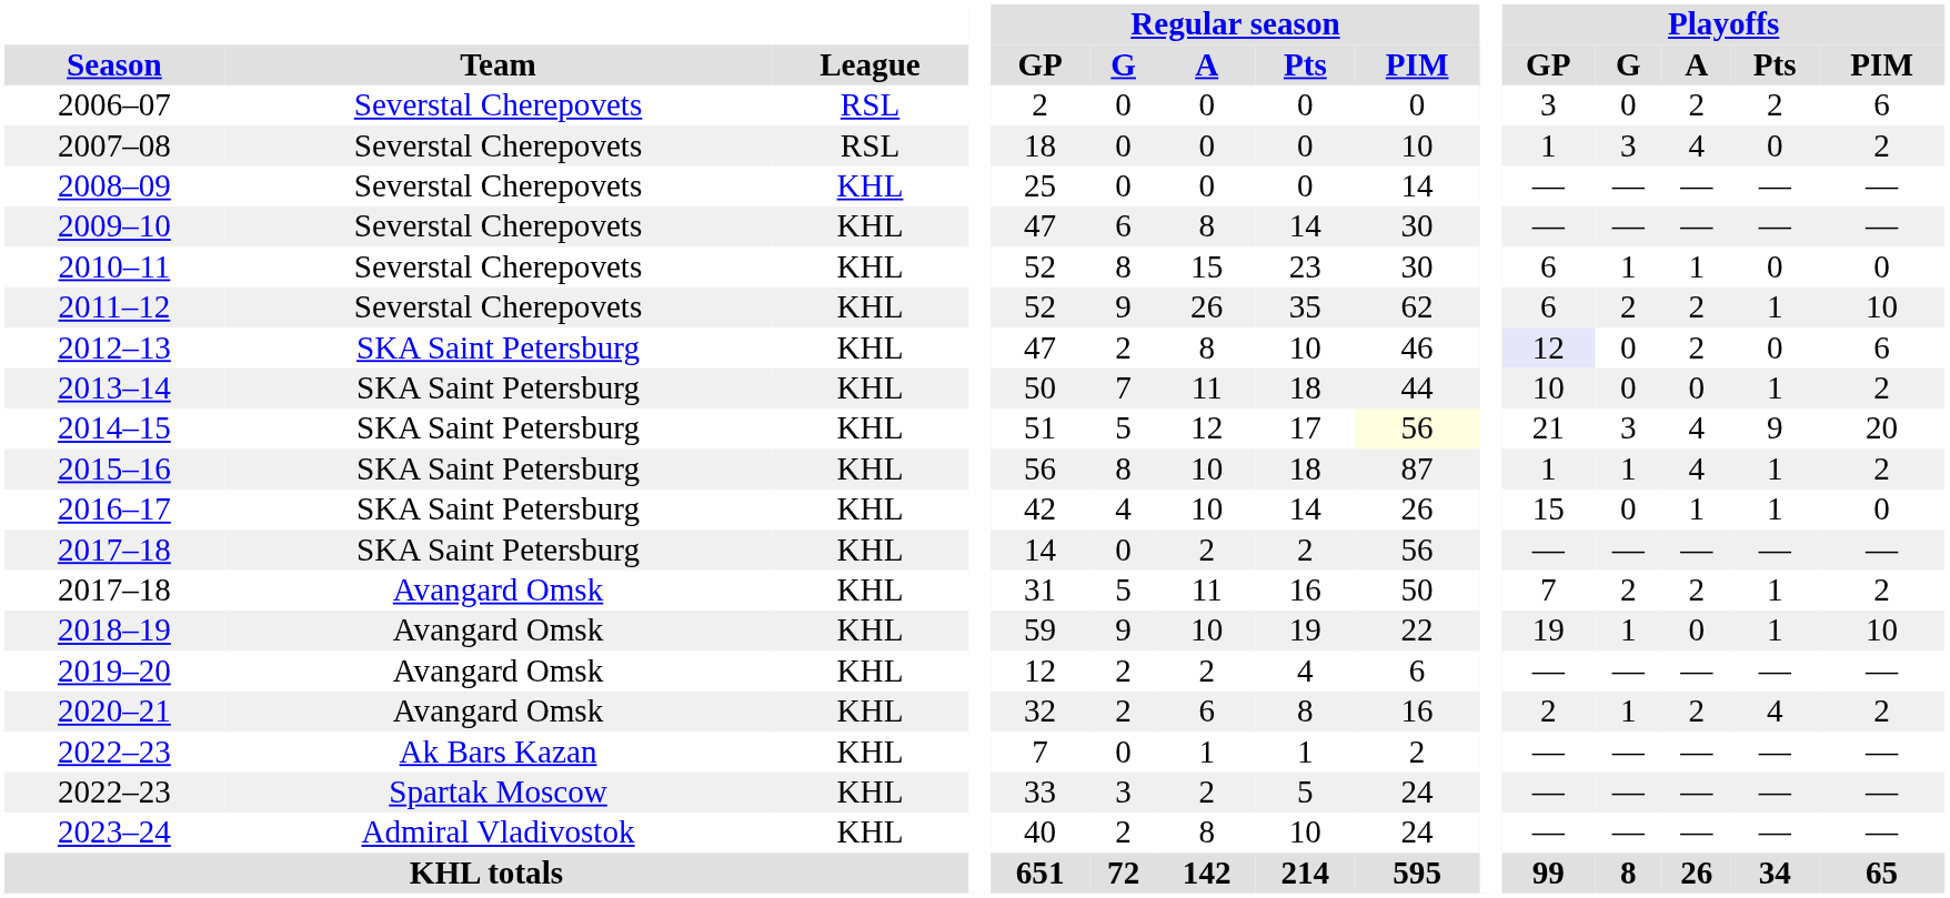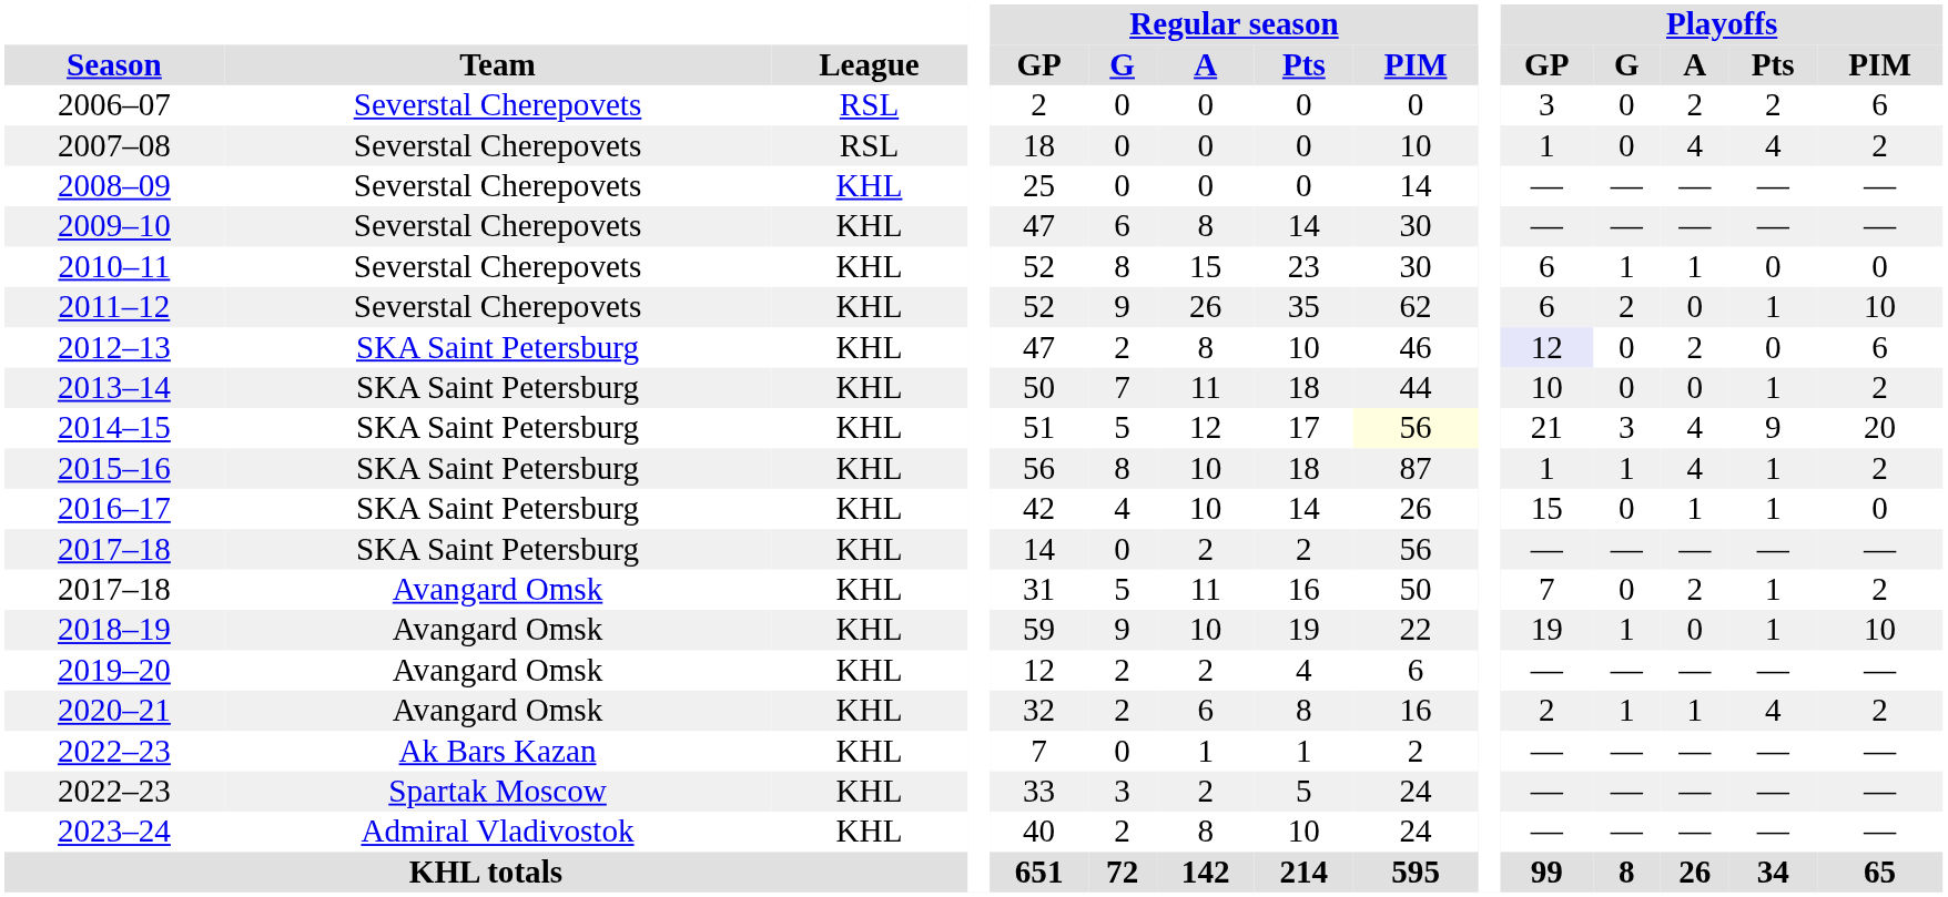 <table border="0" cellpadding="1" cellspacing="0" style="text-align:center; width:60em;">
 <tr style="background:#e0e0e0;">
 <th colspan="3"  bgcolor="#ffffff"> </th>
 <th rowspan="99" bgcolor="#ffffff"> </th>
 <th colspan="5"><a href='#'>Regular season</a></th>
 <th rowspan="99" bgcolor="#ffffff"> </th>
 <th colspan="5"><a href='#'>Playoffs</a></th>
 </tr>
 <tr style="background:#e0e0e0;">
 <th><a href='#'>Season</a></th>
 <th>Team</th>
 <th>League</th>
 <th>GP</th>
 <th><a href='#'>G</a></th>
 <th><a href='#'>A</a></th>
 <th><a href='#'>Pts</a></th>
 <th><a href='#'>PIM</a></th>
 <th>GP</th>
 <th>G</th>
 <th>A</th>
 <th>Pts</th>
 <th>PIM</th>
 </tr>
 <tr ALIGN="center">
 <td>2006–07</td>
 <td><a href='#'>Severstal Cherepovets</a></td>
 <td><a href='#'>RSL</a></td>
 <td>2</td>
 <td>0</td>
 <td>0</td>
 <td>0</td>
 <td>0</td>
 <td>3</td>
 <td>0</td>
 <td>2</td>
 <td>2</td>
 <td>6</td>
 </tr>
 <tr ALIGN="center" bgcolor="#f0f0f0">
 <td>2007–08</td>
 <td>Severstal Cherepovets</td>
 <td>RSL</td>
 <td>18</td>
 <td>0</td>
 <td>0</td>
 <td>0</td>
 <td>10</td>
 <td>1</td>
-<td>3</td>
+<td>0</td>
 <td>4</td>
-<td>0</td>
+<td>4</td>
 <td>2</td>
 </tr>
 <tr ALIGN="center">
 <td><a href='#'>2008–09</a></td>
 <td>Severstal Cherepovets</td>
 <td><a href='#'>KHL</a></td>
 <td>25</td>
 <td>0</td>
 <td>0</td>
 <td>0</td>
 <td>14</td>
 <td>—</td>
 <td>—</td>
 <td>—</td>
 <td>—</td>
 <td>—</td>
 </tr>
 <tr ALIGN="center" bgcolor="#f0f0f0">
 <td><a href='#'>2009–10</a></td>
 <td>Severstal Cherepovets</td>
 <td>KHL</td>
 <td>47</td>
 <td>6</td>
 <td>8</td>
 <td>14</td>
 <td>30</td>
 <td>—</td>
 <td>—</td>
 <td>—</td>
 <td>—</td>
 <td>—</td>
 </tr>
 <tr ALIGN="center">
 <td><a href='#'>2010–11</a></td>
 <td>Severstal Cherepovets</td>
 <td>KHL</td>
 <td>52</td>
 <td>8</td>
 <td>15</td>
 <td>23</td>
 <td>30</td>
 <td>6</td>
 <td>1</td>
 <td>1</td>
 <td>0</td>
 <td>0</td>
 </tr>
 <tr ALIGN="center" bgcolor="#f0f0f0">
 <td><a href='#'>2011–12</a></td>
 <td>Severstal Cherepovets</td>
 <td>KHL</td>
 <td>52</td>
 <td>9</td>
 <td>26</td>
 <td>35</td>
 <td>62</td>
 <td>6</td>
 <td>2</td>
-<td>2</td>
+<td>0</td>
 <td>1</td>
 <td>10</td>
 </tr>
 <tr ALIGN="center">
 <td><a href='#'>2012–13</a></td>
 <td><a href='#'>SKA Saint Petersburg</a></td>
 <td>KHL</td>
 <td>47</td>
 <td>2</td>
 <td>8</td>
 <td>10</td>
 <td>46</td>
 <td style="background: lavender;">12</td>
 <td>0</td>
 <td>2</td>
 <td>0</td>
 <td>6</td>
 </tr>
 <tr ALIGN="center" bgcolor="#f0f0f0">
 <td><a href='#'>2013–14</a></td>
 <td>SKA Saint Petersburg</td>
 <td>KHL</td>
 <td>50</td>
 <td>7</td>
 <td>11</td>
 <td>18</td>
 <td>44</td>
 <td>10</td>
 <td>0</td>
 <td>0</td>
 <td>1</td>
 <td>2</td>
 </tr>
 <tr ALIGN="center">
 <td><a href='#'>2014–15</a></td>
 <td>SKA Saint Petersburg</td>
 <td>KHL</td>
 <td>51</td>
 <td>5</td>
 <td>12</td>
 <td>17</td>
 <td style="background: lightyellow;">56</td>
 <td>21</td>
 <td>3</td>
 <td>4</td>
 <td>9</td>
 <td>20</td>
 </tr>
 <tr ALIGN="center" bgcolor="#f0f0f0">
 <td><a href='#'>2015–16</a></td>
 <td>SKA Saint Petersburg</td>
 <td>KHL</td>
 <td>56</td>
 <td>8</td>
 <td>10</td>
 <td>18</td>
 <td>87</td>
 <td>1</td>
 <td>1</td>
 <td>4</td>
 <td>1</td>
 <td>2</td>
 </tr>
 <tr ALIGN="center">
 <td><a href='#'>2016–17</a></td>
 <td>SKA Saint Petersburg</td>
 <td>KHL</td>
 <td>42</td>
 <td>4</td>
 <td>10</td>
 <td>14</td>
 <td>26</td>
 <td>15</td>
 <td>0</td>
 <td>1</td>
 <td>1</td>
 <td>0</td>
 </tr>
 <tr ALIGN="center" bgcolor="#f0f0f0">
 <td><a href='#'>2017–18</a></td>
 <td>SKA Saint Petersburg</td>
 <td>KHL</td>
 <td>14</td>
 <td>0</td>
 <td>2</td>
 <td>2</td>
 <td>56</td>
 <td>—</td>
 <td>—</td>
 <td>—</td>
 <td>—</td>
 <td>—</td>
 </tr>
 <tr ALIGN="center">
 <td>2017–18</td>
 <td><a href='#'>Avangard Omsk</a></td>
 <td>KHL</td>
 <td>31</td>
 <td>5</td>
 <td>11</td>
 <td>16</td>
 <td>50</td>
 <td>7</td>
-<td>2</td>
+<td>0</td>
 <td>2</td>
 <td>1</td>
 <td>2</td>
 </tr>
 <tr ALIGN="center" bgcolor="#f0f0f0">
 <td><a href='#'>2018–19</a></td>
 <td>Avangard Omsk</td>
 <td>KHL</td>
 <td>59</td>
 <td>9</td>
 <td>10</td>
 <td>19</td>
 <td>22</td>
 <td>19</td>
 <td>1</td>
 <td>0</td>
 <td>1</td>
 <td>10</td>
 </tr>
 <tr ALIGN="center">
 <td><a href='#'>2019–20</a></td>
 <td>Avangard Omsk</td>
 <td>KHL</td>
 <td>12</td>
 <td>2</td>
 <td>2</td>
 <td>4</td>
 <td>6</td>
 <td>—</td>
 <td>—</td>
 <td>—</td>
 <td>—</td>
 <td>—</td>
 </tr>
 <tr ALIGN="center" bgcolor="#f0f0f0">
 <td><a href='#'>2020–21</a></td>
 <td>Avangard Omsk</td>
 <td>KHL</td>
 <td>32</td>
 <td>2</td>
 <td>6</td>
 <td>8</td>
 <td>16</td>
 <td>2</td>
 <td>1</td>
-<td>2</td>
+<td>1</td>
 <td>4</td>
 <td>2</td>
 </tr>
 <tr ALIGN="center">
 <td><a href='#'>2022–23</a></td>
 <td><a href='#'>Ak Bars Kazan</a></td>
 <td>KHL</td>
 <td>7</td>
 <td>0</td>
 <td>1</td>
 <td>1</td>
 <td>2</td>
 <td>—</td>
 <td>—</td>
 <td>—</td>
 <td>—</td>
 <td>—</td>
 </tr>
 <tr ALIGN="center" bgcolor="#f0f0f0">
 <td>2022–23</td>
 <td><a href='#'>Spartak Moscow</a></td>
 <td>KHL</td>
 <td>33</td>
 <td>3</td>
 <td>2</td>
 <td>5</td>
 <td>24</td>
 <td>—</td>
 <td>—</td>
 <td>—</td>
 <td>—</td>
 <td>—</td>
 </tr>
 <tr ALIGN="center">
 <td><a href='#'>2023–24</a></td>
 <td><a href='#'>Admiral Vladivostok</a></td>
 <td>KHL</td>
 <td>40</td>
 <td>2</td>
 <td>8</td>
 <td>10</td>
 <td>24</td>
 <td>—</td>
 <td>—</td>
 <td>—</td>
 <td>—</td>
 <td>—</td>
 </tr>
 <tr bgcolor="#e0e0e0">
 <th colspan="3">KHL totals</th>
 <th>651</th>
 <th>72</th>
 <th>142</th>
 <th>214</th>
 <th>595</th>
 <th>99</th>
 <th>8</th>
 <th>26</th>
 <th>34</th>
 <th>65</th>
 </tr>
 </table>
